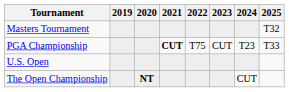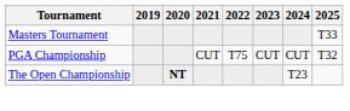 <table class="wikitable" style="font-size:95%;text-align:center;">
 <tr>
 <th>Tournament</th>
 <th>2019</th>
 <th>2020</th>
 <th>2021</th>
 <th>2022</th>
 <th>2023</th>
 <th>2024</th>
 <th>2025</th>
 </tr>
 <tr>
 <td align=left><a href='#'>Masters Tournament</a></td>
 <td style="background:#eeeeee;"></td>
 <td style="background:#eeeeee;"></td>
 <td style="background:#eeeeee;"></td>
 <td style="background:#eeeeee;"></td>
 <td style="background:#eeeeee;"></td>
 <td style="background:#eeeeee;"></td>
-<td>T32</td>
+<td>T33</td>
 </tr>
 <tr>
 <td align=left><a href='#'>PGA Championship</a></td>
 <td style="background:#eeeeee;"></td>
 <td style="background:#eeeeee;"></td>
-<td><strong>CUT</strong></td>
+<td>CUT</td>
 <td>T75</td>
 <td>CUT</td>
-<td>T23</td>
-<td>T33</td>
-</tr>
-<tr>
-<td align=left><a href='#'>U.S. Open</a></td>
-<td style="background:#eeeeee;"></td>
-<td style="background:#eeeeee;"></td>
-<td style="background:#eeeeee;"></td>
-<td style="background:#eeeeee;"></td>
-<td style="background:#eeeeee;"></td>
-<td style="background:#eeeeee;"></td>
-<td></td>
+<td>CUT</td>
+<td>T32</td>
 </tr>
 <tr>
 <td align=left><a href='#'>The Open Championship</a></td>
 <td style="background:#eeeeee;"></td>
 <td style="background:#eeeeee;"><strong>NT</strong></td>
 <td style="background:#eeeeee;"></td>
 <td style="background:#eeeeee;"></td>
 <td style="background:#eeeeee;"></td>
-<td>CUT</td>
+<td>T23</td>
 <td></td>
 </tr>
 </table>
